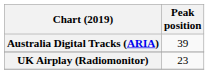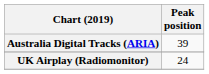 <table class="wikitable sortable plainrowheaders" style="text-align:center">
 <tr>
 <th scope="col">Chart (2019)</th>
 <th scope="col">Peak<br>position</th>
 </tr>
 <tr>
 <th scope="row">Australia Digital Tracks (<a href='#'>ARIA</a>)</th>
 <td>39</td>
 </tr>
 <tr>
 </tr>
 <tr>
 </tr>
 <tr>
 <th scope="row">UK Airplay (Radiomonitor)</th>
-<td>23</td>
+<td>24</td>
 </tr>
 <tr>
 </tr>
 </table>
